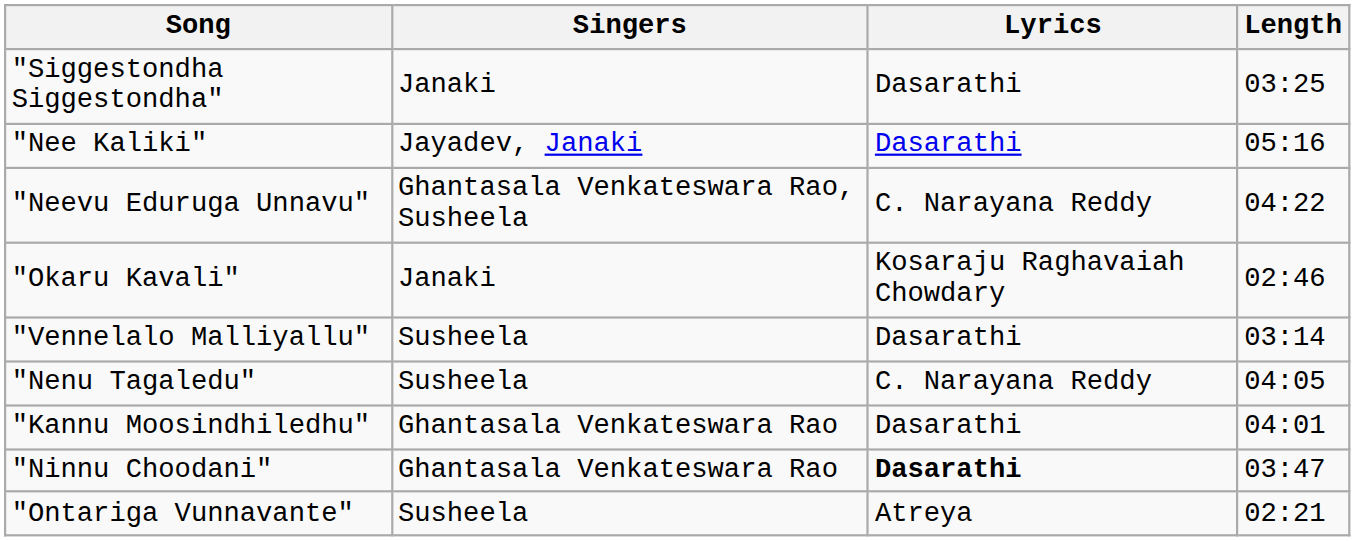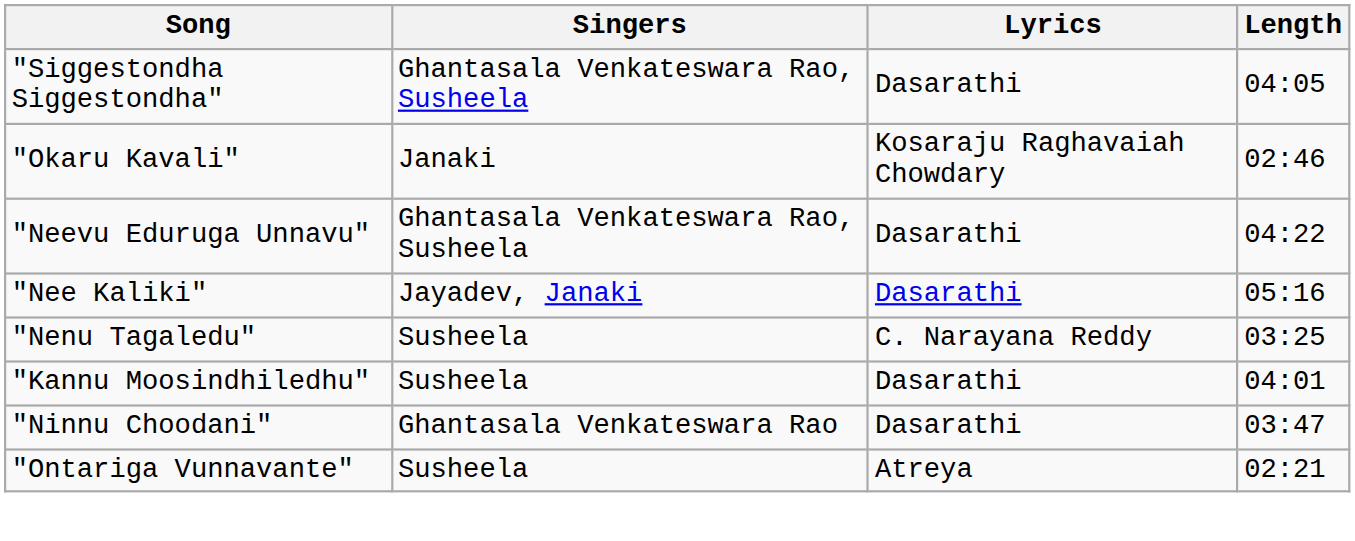 <table class="wikitable" style="font-size:95%;">
 <tr>
 <th>Song</th>
 <th>Singers</th>
 <th>Lyrics</th>
 <th>Length</th>
 </tr>
 <tr>
 <td>"Siggestondha Siggestondha"</td>
+<td>Ghantasala Venkateswara Rao, <a href='#'>Susheela</a></td>
+<td>Dasarathi</td>
+<td>04:05</td>
+</tr>
+<tr>
+<td>"Okaru Kavali"</td>
 <td>Janaki</td>
+<td>Kosaraju Raghavaiah Chowdary</td>
+<td>02:46</td>
+</tr>
+<tr>
+<td>"Neevu Eduruga Unnavu"</td>
+<td>Ghantasala Venkateswara Rao, Susheela</td>
 <td>Dasarathi</td>
-<td>03:25</td>
+<td>04:22</td>
 </tr>
 <tr>
 <td>"Nee Kaliki"</td>
 <td>Jayadev, <a href='#'>Janaki</a></td>
 <td><a href='#'>Dasarathi</a></td>
 <td>05:16</td>
 </tr>
 <tr>
-<td>"Neevu Eduruga Unnavu"</td>
-<td>Ghantasala Venkateswara Rao, Susheela</td>
-<td>C. Narayana Reddy</td>
-<td>04:22</td>
-</tr>
-<tr>
-<td>"Okaru Kavali"</td>
-<td>Janaki</td>
-<td>Kosaraju Raghavaiah Chowdary</td>
-<td>02:46</td>
-</tr>
-<tr>
-<td>"Vennelalo Malliyallu"</td>
-<td>Susheela</td>
-<td>Dasarathi</td>
-<td>03:14</td>
-</tr>
-<tr>
 <td>"Nenu Tagaledu"</td>
 <td>Susheela</td>
 <td>C. Narayana Reddy</td>
-<td>04:05</td>
+<td>03:25</td>
 </tr>
 <tr>
 <td>"Kannu Moosindhiledhu"</td>
-<td>Ghantasala Venkateswara Rao</td>
+<td>Susheela</td>
 <td>Dasarathi</td>
 <td>04:01</td>
 </tr>
 <tr>
 <td>"Ninnu Choodani"</td>
 <td>Ghantasala Venkateswara Rao</td>
-<td><strong>Dasarathi</strong></td>
+<td>Dasarathi</td>
 <td>03:47</td>
 </tr>
 <tr>
 <td>"Ontariga Vunnavante"</td>
 <td>Susheela</td>
 <td>Atreya</td>
 <td>02:21</td>
 </tr>
 </table>
